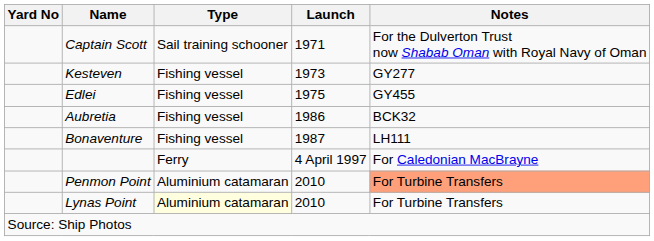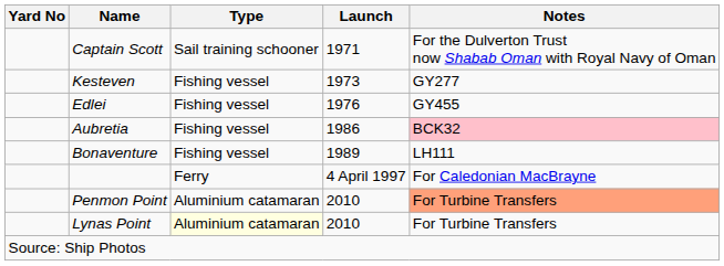 <table class="wikitable sortable">
 <tr>
 <th>Yard No</th>
 <th>Name</th>
 <th>Type</th>
 <th>Launch</th>
 <th class="unsortable">Notes</th>
 </tr>
 <tr>
 <td></td>
 <td><em>Captain Scott</em></td>
 <td>Sail training schooner</td>
 <td>1971</td>
 <td>For the Dulverton Trust<br>now <em><a href='#'>Shabab Oman</a></em> with Royal Navy of Oman</td>
 </tr>
 <tr>
 <td></td>
 <td><em>Kesteven</em></td>
 <td>Fishing vessel</td>
 <td>1973</td>
 <td>GY277</td>
 </tr>
 <tr>
 <td></td>
 <td><em>Edlei</em></td>
 <td>Fishing vessel</td>
-<td>1975</td>
+<td>1976</td>
 <td>GY455</td>
 </tr>
 <tr>
 <td></td>
 <td><em>Aubretia</em></td>
 <td>Fishing vessel</td>
 <td>1986</td>
-<td>BCK32</td>
+<td style="background: pink;">BCK32</td>
 </tr>
 <tr>
 <td></td>
 <td><em>Bonaventure</em></td>
 <td>Fishing vessel</td>
-<td>1987</td>
+<td>1989</td>
 <td>LH111</td>
 </tr>
 <tr>
 <td></td>
 <td></td>
 <td>Ferry</td>
 <td>4 April 1997</td>
 <td>For <a href='#'>Caledonian MacBrayne</a></td>
 </tr>
 <tr>
 <td></td>
 <td><em>Penmon Point</em></td>
 <td>Aluminium catamaran</td>
 <td>2010</td>
 <td style="background: lightsalmon;">For Turbine Transfers</td>
 </tr>
 <tr>
 <td></td>
 <td><em>Lynas Point</em></td>
 <td style="background: lightyellow;">Aluminium catamaran</td>
 <td>2010</td>
 <td>For Turbine Transfers</td>
 </tr>
 <tr>
 <td colspan=5>Source: Ship Photos</td>
 </tr>
 </table>
